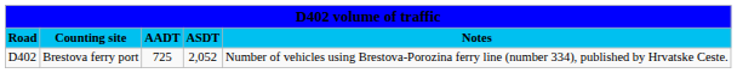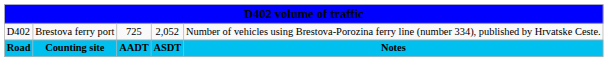 <table class="wikitable">
 <tr>
 <td colspan=5 bgcolor=blue align=center style=margin-top:15><span><big><strong>D402 volume of traffic</strong></big></span></td>
+</tr>
+<tr>
+<td> D402</td>
+<td>Brestova ferry port</td>
+<td align=center>725</td>
+<td align=center>2,052</td>
+<td>Number of vehicles using Brestova-Porozina ferry line (number 334), published by Hrvatske Ceste.</td>
 </tr>
 <tr>
 <td align=center bgcolor=00c0f0><strong>Road</strong></td>
 <td align=center bgcolor=00c0f0><strong>Counting site</strong></td>
 <td align=center bgcolor=00c0f0><strong>AADT</strong></td>
 <td align=center bgcolor=00c0f0><strong>ASDT</strong></td>
 <td align=center bgcolor=00c0f0><strong>Notes</strong></td>
 </tr>
-<tr>
-<td> D402</td>
-<td>Brestova ferry port</td>
-<td align=center>725</td>
-<td align=center>2,052</td>
-<td>Number of vehicles using Brestova-Porozina ferry line (number 334), published by Hrvatske Ceste.</td>
-</tr>
 </table>
